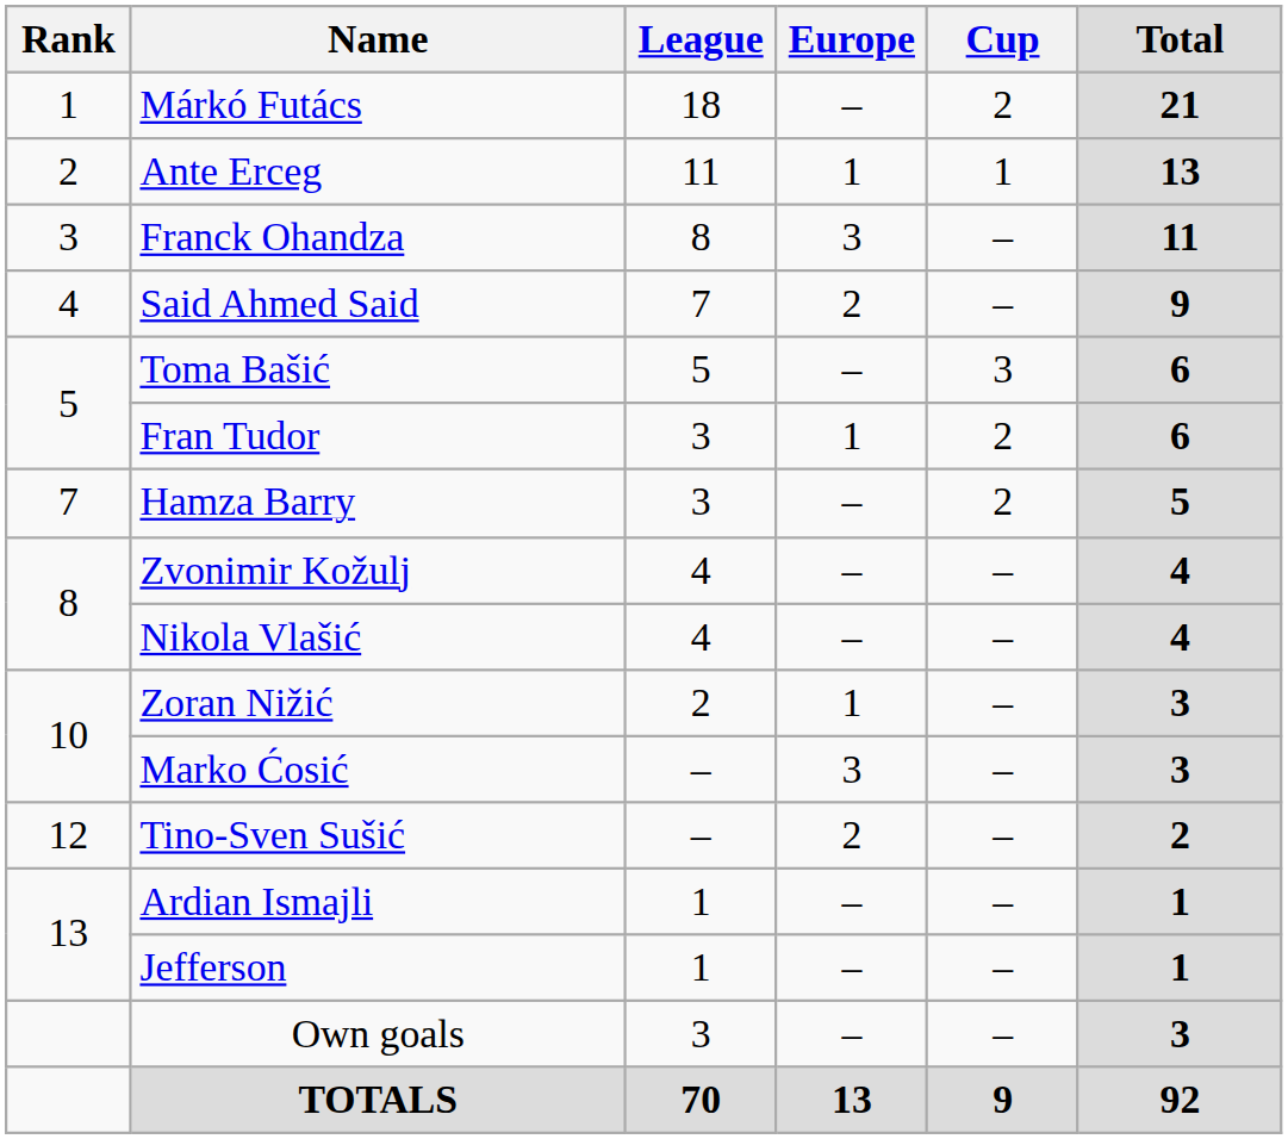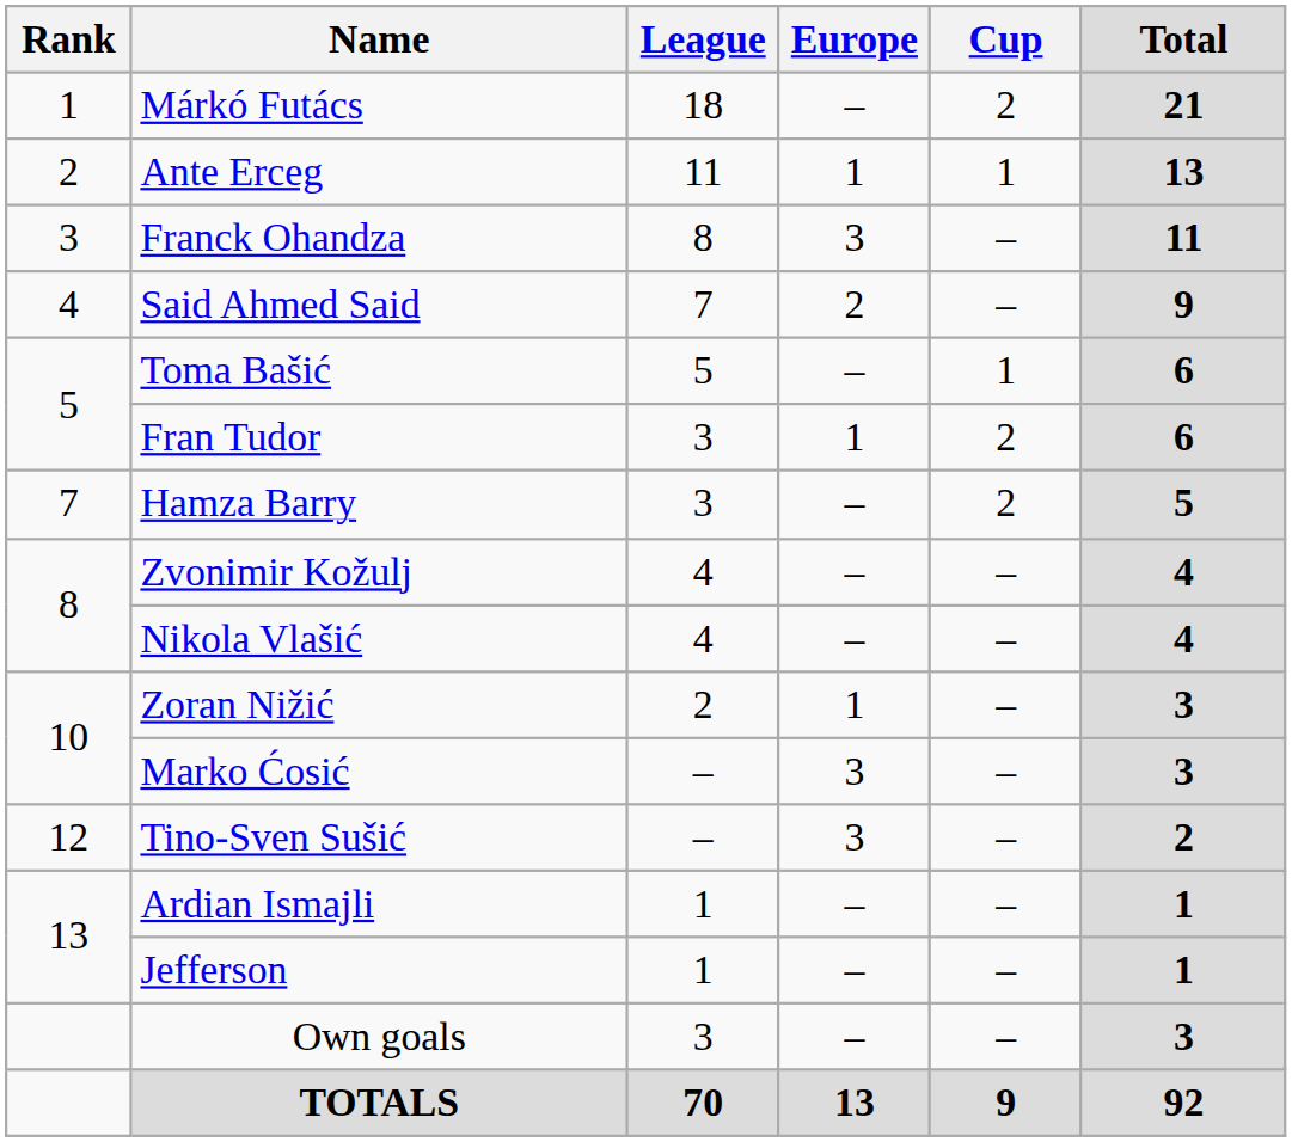 <table class="wikitable" style="font-size: 95%; text-align: center;">
 <tr>
 <th width=40>Rank</th>
 <th width=180>Name</th>
 <th width=50><a href='#'>League</a></th>
 <th width=50><a href='#'>Europe</a></th>
 <th width=50><a href='#'>Cup</a></th>
 <th width=70 style="background: #DCDCDC">Total</th>
 </tr>
 <tr>
 <td rowspan=1>1</td>
 <td style="text-align:left;"> <a href='#'>Márkó Futács</a></td>
 <td>18</td>
 <td>–</td>
 <td>2</td>
 <th style="background: #DCDCDC">21</th>
 </tr>
 <tr>
 <td rowspan=1>2</td>
 <td style="text-align:left;"> <a href='#'>Ante Erceg</a></td>
 <td>11</td>
 <td>1</td>
 <td>1</td>
 <th style="background: #DCDCDC">13</th>
 </tr>
 <tr>
 <td rowspan=1>3</td>
 <td style="text-align:left;"> <a href='#'>Franck Ohandza</a></td>
 <td>8</td>
 <td>3</td>
 <td>–</td>
 <th style="background: #DCDCDC">11</th>
 </tr>
 <tr>
 <td rowspan=1>4</td>
 <td style="text-align:left;"> <a href='#'>Said Ahmed Said</a></td>
 <td>7</td>
 <td>2</td>
 <td>–</td>
 <th style="background: #DCDCDC">9</th>
 </tr>
 <tr>
 <td rowspan=2>5</td>
 <td style="text-align:left;"> <a href='#'>Toma Bašić</a></td>
 <td>5</td>
 <td>–</td>
-<td>3</td>
+<td>1</td>
 <th style="background: #DCDCDC">6</th>
 </tr>
 <tr>
 <td style="text-align:left;"> <a href='#'>Fran Tudor</a></td>
 <td>3</td>
 <td>1</td>
 <td>2</td>
 <th style="background: #DCDCDC">6</th>
 </tr>
 <tr>
 <td rowspan=1>7</td>
 <td style="text-align:left;"> <a href='#'>Hamza Barry</a></td>
 <td>3</td>
 <td>–</td>
 <td>2</td>
 <th style="background: #DCDCDC">5</th>
 </tr>
 <tr>
 <td rowspan=2>8</td>
 <td style="text-align:left;"> <a href='#'>Zvonimir Kožulj</a></td>
 <td>4</td>
 <td>–</td>
 <td>–</td>
 <th style="background: #DCDCDC">4</th>
 </tr>
 <tr>
 <td style="text-align:left;"> <a href='#'>Nikola Vlašić</a></td>
 <td>4</td>
 <td>–</td>
 <td>–</td>
 <th style="background: #DCDCDC">4</th>
 </tr>
 <tr>
 <td rowspan=2>10</td>
 <td style="text-align:left;"> <a href='#'>Zoran Nižić</a></td>
 <td>2</td>
 <td>1</td>
 <td>–</td>
 <th style="background: #DCDCDC">3</th>
 </tr>
 <tr>
 <td style="text-align:left;"> <a href='#'>Marko Ćosić</a></td>
 <td>–</td>
 <td>3</td>
 <td>–</td>
 <th style="background: #DCDCDC">3</th>
 </tr>
 <tr>
 <td rowspan=1>12</td>
 <td style="text-align:left;"> <a href='#'>Tino-Sven Sušić</a></td>
 <td>–</td>
-<td>2</td>
+<td>3</td>
 <td>–</td>
 <th style="background: #DCDCDC">2</th>
 </tr>
 <tr>
 <td rowspan=2>13</td>
 <td style="text-align:left;"> <a href='#'>Ardian Ismajli</a></td>
 <td>1</td>
 <td>–</td>
 <td>–</td>
 <th style="background: #DCDCDC">1</th>
 </tr>
 <tr>
 <td style="text-align:left;"> <a href='#'>Jefferson</a></td>
 <td>1</td>
 <td>–</td>
 <td>–</td>
 <th style="background: #DCDCDC">1</th>
 </tr>
 <tr>
 <td></td>
 <td style="text-align:center;">Own goals</td>
 <td>3</td>
 <td>–</td>
 <td>–</td>
 <th style="background: #DCDCDC">3</th>
 </tr>
 <tr>
 <td></td>
 <th style="background: #DCDCDC">TOTALS</th>
 <th style="background: #DCDCDC">70</th>
 <th style="background: #DCDCDC">13</th>
 <th style="background: #DCDCDC">9</th>
 <th style="background: #DCDCDC">92</th>
 </tr>
 </table>
